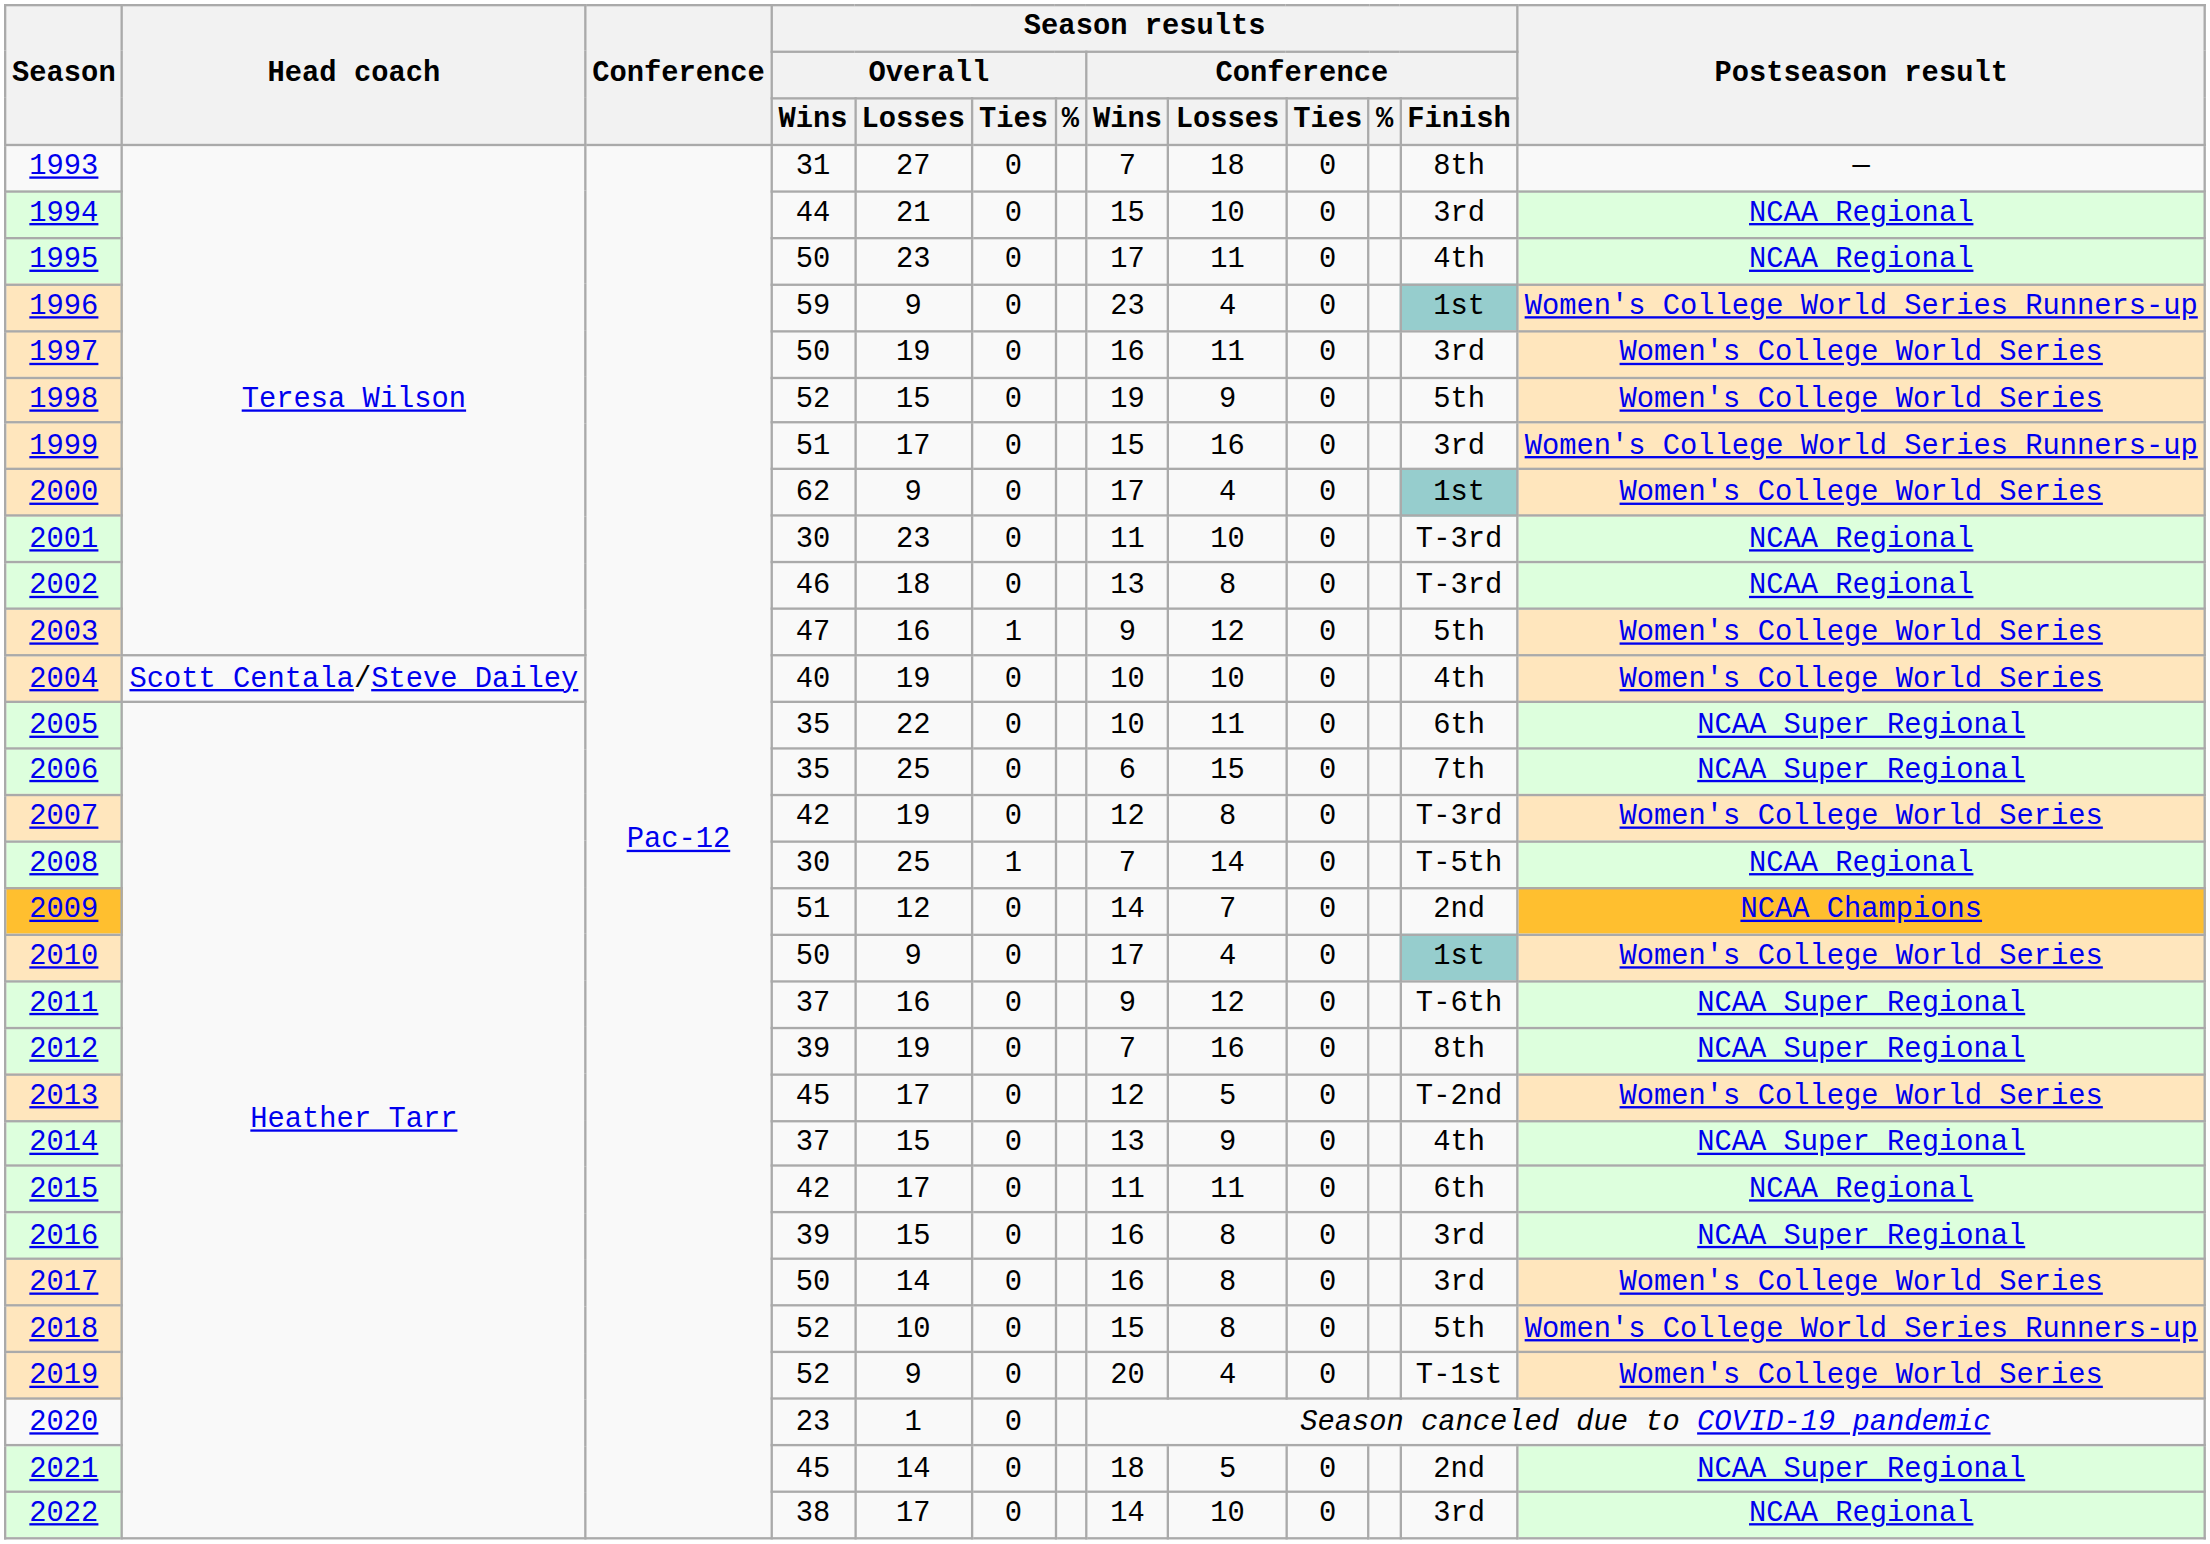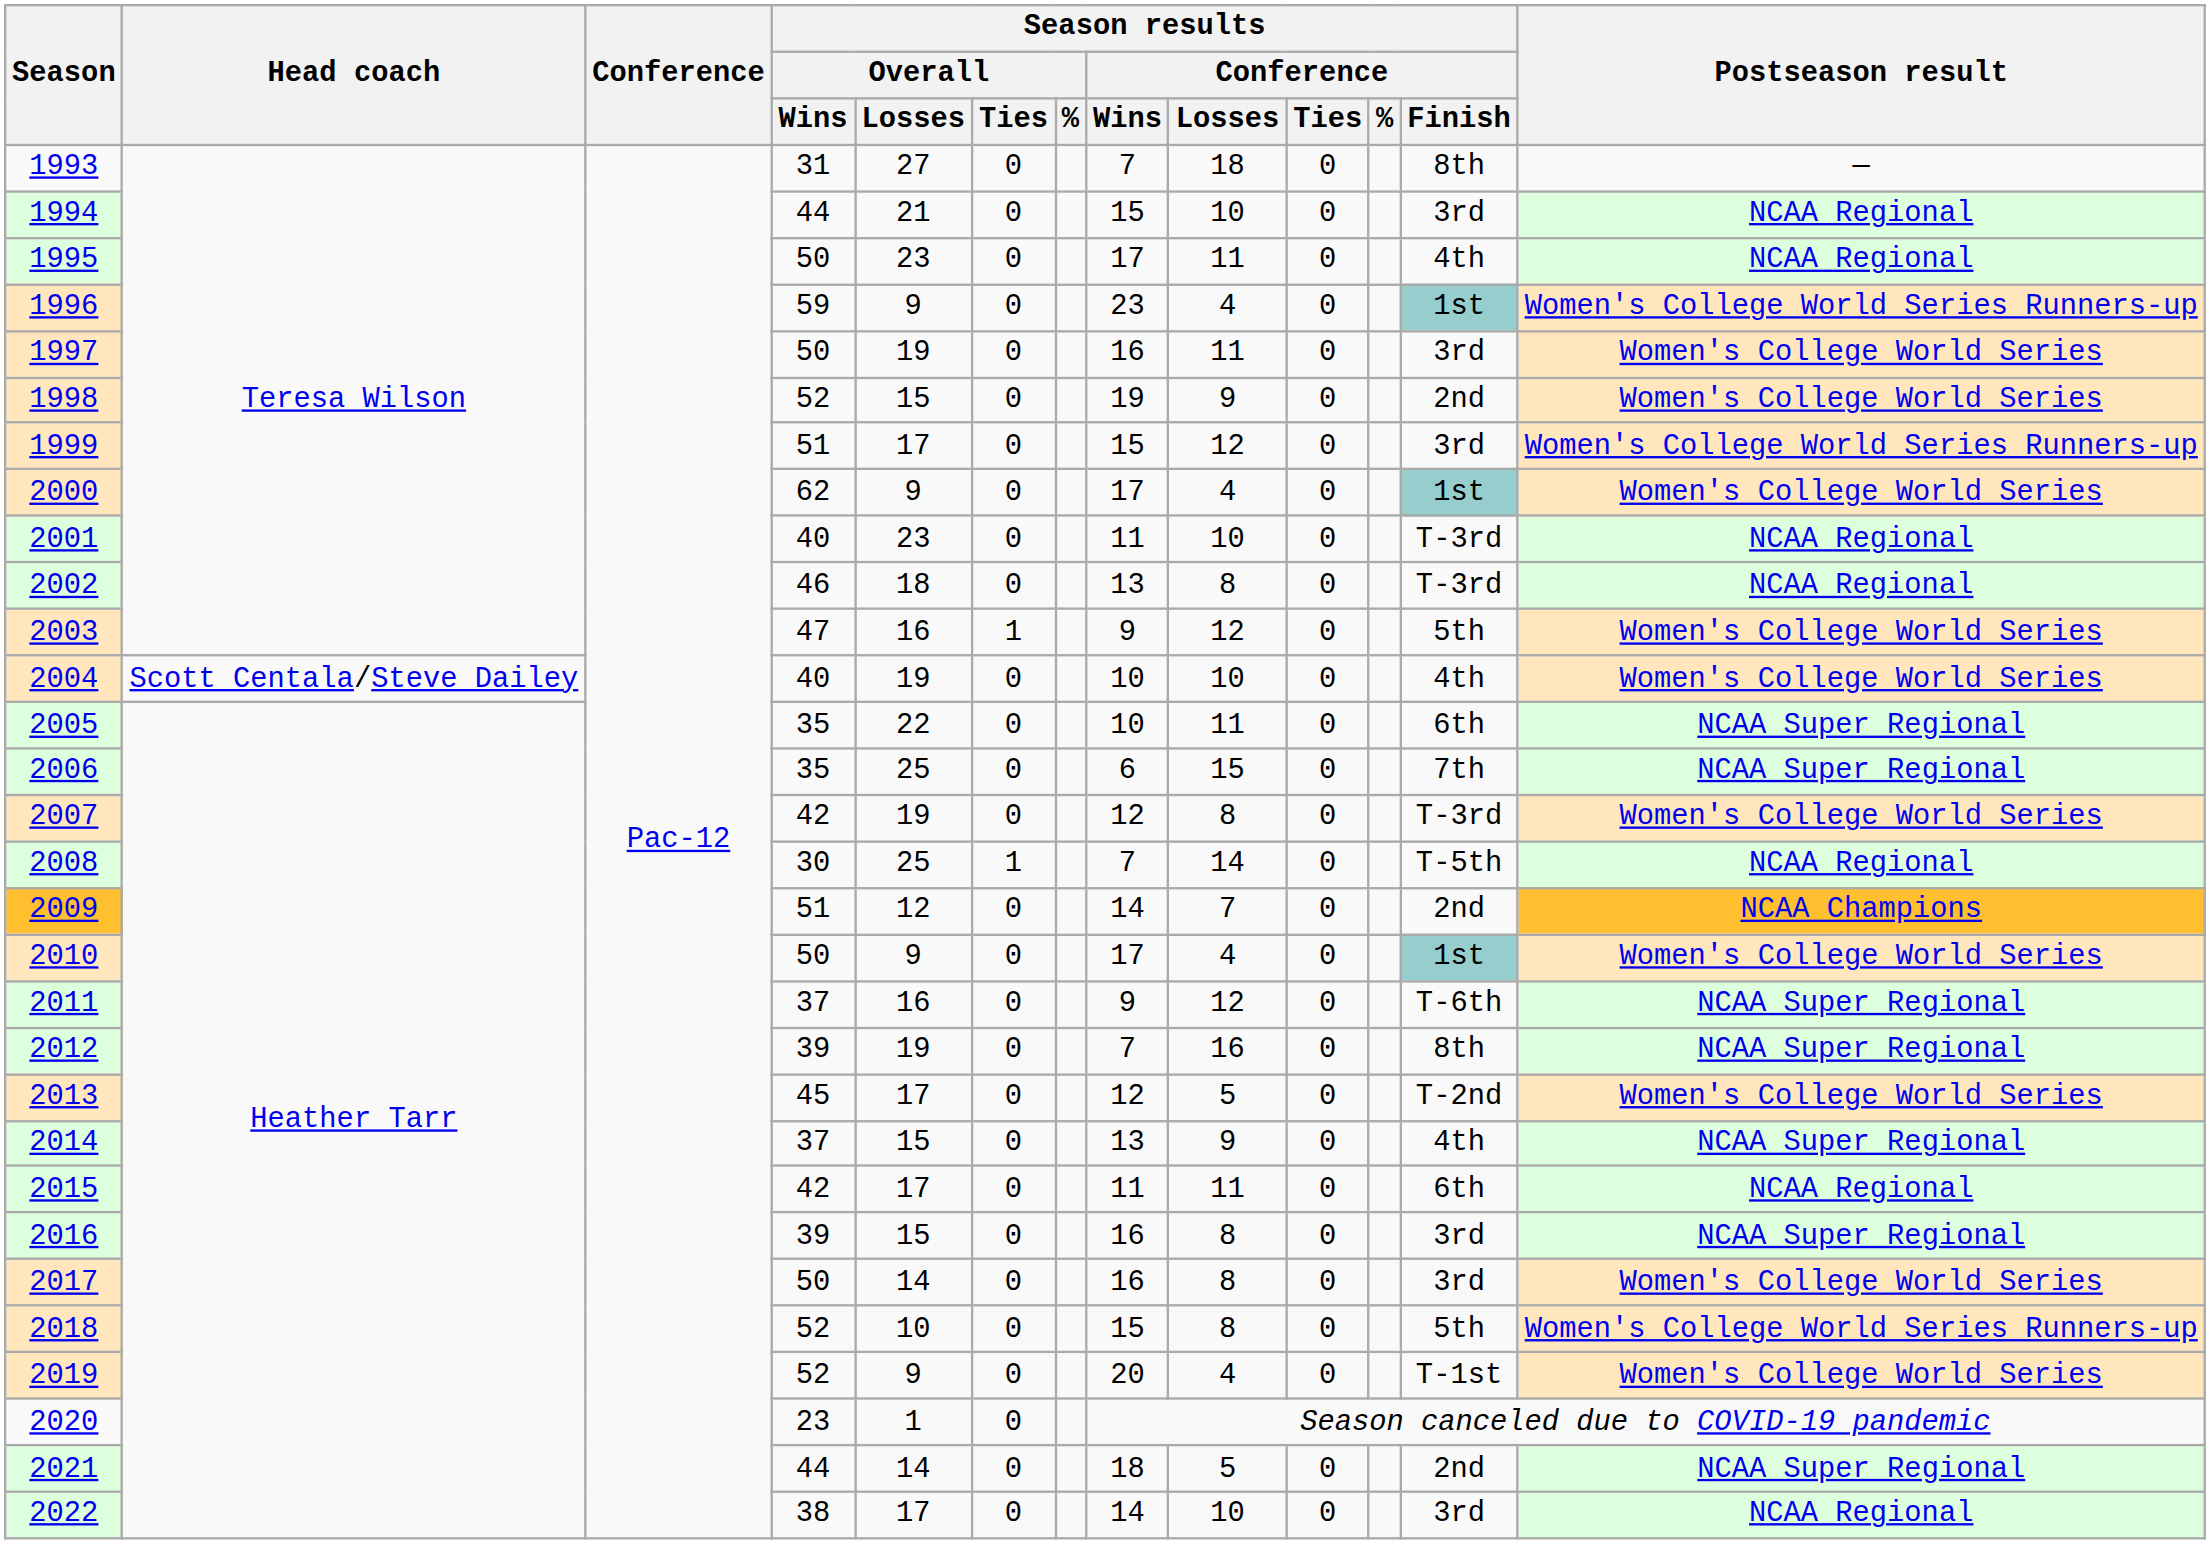 <table class="wikitable" style="font-size: 95%; text-align:center;">
 <tr>
 <th rowspan="3">Season</th>
 <th rowspan="3">Head coach</th>
 <th rowspan="3">Conference</th>
 <th colspan="9">Season results</th>
 <th rowspan="3">Postseason result<br></th>
 </tr>
 <tr>
 <th colspan="4">Overall</th>
 <th colspan="5">Conference</th>
 </tr>
 <tr>
 <th>Wins</th>
 <th>Losses</th>
 <th>Ties</th>
 <th>%</th>
 <th>Wins</th>
 <th>Losses</th>
 <th>Ties</th>
 <th>%</th>
 <th>Finish</th>
 </tr>
 <tr>
 <td><a href='#'>1993</a></td>
 <td rowspan=11><a href='#'>Teresa Wilson</a></td>
 <td rowspan=30><a href='#'>Pac-12</a></td>
 <td>31</td>
 <td>27</td>
 <td>0</td>
 <td></td>
 <td>7</td>
 <td>18</td>
 <td>0</td>
 <td></td>
 <td>8th</td>
 <td>—</td>
 </tr>
 <tr>
 <td bgcolor=DDFFDD><a href='#'>1994</a></td>
 <td>44</td>
 <td>21</td>
 <td>0</td>
 <td></td>
 <td>15</td>
 <td>10</td>
 <td>0</td>
 <td></td>
 <td>3rd</td>
 <td bgcolor=DDFFDD><a href='#'>NCAA Regional</a></td>
 </tr>
 <tr>
 <td bgcolor=DDFFDD><a href='#'>1995</a></td>
 <td>50</td>
 <td>23</td>
 <td>0</td>
 <td></td>
 <td>17</td>
 <td>11</td>
 <td>0</td>
 <td></td>
 <td>4th</td>
 <td bgcolor=DDFFDD><a href='#'>NCAA Regional</a></td>
 </tr>
 <tr>
 <td bgcolor=FFE6BD><a href='#'>1996</a></td>
 <td>59</td>
 <td>9</td>
 <td>0</td>
 <td></td>
 <td>23</td>
 <td>4</td>
 <td>0</td>
 <td></td>
 <td bgcolor=96CDCD>1st</td>
 <td bgcolor=FFE6BD><a href='#'>Women's College World Series Runners-up</a></td>
 </tr>
 <tr>
 <td bgcolor=FFE6BD><a href='#'>1997</a></td>
 <td>50</td>
 <td>19</td>
 <td>0</td>
 <td></td>
 <td>16</td>
 <td>11</td>
 <td>0</td>
 <td></td>
 <td>3rd</td>
 <td bgcolor=FFE6BD><a href='#'>Women's College World Series</a></td>
 </tr>
 <tr>
 <td bgcolor=FFE6BD><a href='#'>1998</a></td>
 <td>52</td>
 <td>15</td>
 <td>0</td>
 <td></td>
 <td>19</td>
 <td>9</td>
 <td>0</td>
 <td></td>
-<td>5th</td>
+<td>2nd</td>
 <td bgcolor=FFE6BD><a href='#'>Women's College World Series</a></td>
 </tr>
 <tr>
 <td bgcolor=FFE6BD><a href='#'>1999</a></td>
 <td>51</td>
 <td>17</td>
 <td>0</td>
 <td></td>
 <td>15</td>
-<td>16</td>
+<td>12</td>
 <td>0</td>
 <td></td>
 <td>3rd</td>
 <td bgcolor=FFE6BD><a href='#'>Women's College World Series Runners-up</a></td>
 </tr>
 <tr>
 <td bgcolor=FFE6BD><a href='#'>2000</a></td>
 <td>62</td>
 <td>9</td>
 <td>0</td>
 <td></td>
 <td>17</td>
 <td>4</td>
 <td>0</td>
 <td></td>
 <td bgcolor=96CDCD>1st</td>
 <td bgcolor=FFE6BD><a href='#'>Women's College World Series</a></td>
 </tr>
 <tr>
 <td bgcolor=DDFFDD><a href='#'>2001</a></td>
-<td>30</td>
+<td>40</td>
 <td>23</td>
 <td>0</td>
 <td></td>
 <td>11</td>
 <td>10</td>
 <td>0</td>
 <td></td>
 <td>T-3rd</td>
 <td bgcolor=DDFFDD><a href='#'>NCAA Regional</a></td>
 </tr>
 <tr>
 <td bgcolor=DDFFDD><a href='#'>2002</a></td>
 <td>46</td>
 <td>18</td>
 <td>0</td>
 <td></td>
 <td>13</td>
 <td>8</td>
 <td>0</td>
 <td></td>
 <td>T-3rd</td>
 <td bgcolor=DDFFDD><a href='#'>NCAA Regional</a></td>
 </tr>
 <tr>
 <td bgcolor=FFE6BD><a href='#'>2003</a></td>
 <td>47</td>
 <td>16</td>
 <td>1</td>
 <td></td>
 <td>9</td>
 <td>12</td>
 <td>0</td>
 <td></td>
 <td>5th</td>
 <td bgcolor=FFE6BD><a href='#'>Women's College World Series</a></td>
 </tr>
 <tr>
 <td bgcolor=FFE6BD><a href='#'>2004</a></td>
 <td><a href='#'>Scott Centala</a>/<a href='#'>Steve Dailey</a></td>
 <td>40</td>
 <td>19</td>
 <td>0</td>
 <td></td>
 <td>10</td>
 <td>10</td>
 <td>0</td>
 <td></td>
 <td>4th</td>
 <td bgcolor=FFE6BD><a href='#'>Women's College World Series</a></td>
 </tr>
 <tr>
 <td bgcolor=DDFFDD><a href='#'>2005</a></td>
 <td rowspan=18><a href='#'>Heather Tarr</a></td>
 <td>35</td>
 <td>22</td>
 <td>0</td>
 <td></td>
 <td>10</td>
 <td>11</td>
 <td>0</td>
 <td></td>
 <td>6th</td>
 <td bgcolor=DDFFDD><a href='#'>NCAA Super Regional</a></td>
 </tr>
 <tr>
 <td bgcolor=DDFFDD><a href='#'>2006</a></td>
 <td>35</td>
 <td>25</td>
 <td>0</td>
 <td></td>
 <td>6</td>
 <td>15</td>
 <td>0</td>
 <td></td>
 <td>7th</td>
 <td bgcolor=DDFFDD><a href='#'>NCAA Super Regional</a></td>
 </tr>
 <tr>
 <td bgcolor=FFE6BD><a href='#'>2007</a></td>
 <td>42</td>
 <td>19</td>
 <td>0</td>
 <td></td>
 <td>12</td>
 <td>8</td>
 <td>0</td>
 <td></td>
 <td>T-3rd</td>
 <td bgcolor=FFE6BD><a href='#'>Women's College World Series</a></td>
 </tr>
 <tr>
 <td bgcolor=DDFFDD><a href='#'>2008</a></td>
 <td>30</td>
 <td>25</td>
 <td>1</td>
 <td></td>
 <td>7</td>
 <td>14</td>
 <td>0</td>
 <td></td>
 <td>T-5th</td>
 <td bgcolor=DDFFDD><a href='#'>NCAA Regional</a></td>
 </tr>
 <tr>
 <td bgcolor=FFBF2F><a href='#'>2009</a></td>
 <td>51</td>
 <td>12</td>
 <td>0</td>
 <td></td>
 <td>14</td>
 <td>7</td>
 <td>0</td>
 <td></td>
 <td>2nd</td>
 <td bgcolor=FFBF2F><a href='#'>NCAA Champions</a></td>
 </tr>
 <tr>
 <td bgcolor=FFE6BD><a href='#'>2010</a></td>
 <td>50</td>
 <td>9</td>
 <td>0</td>
 <td></td>
 <td>17</td>
 <td>4</td>
 <td>0</td>
 <td></td>
 <td bgcolor=96CDCD>1st</td>
 <td bgcolor=FFE6BD><a href='#'>Women's College World Series</a></td>
 </tr>
 <tr>
 <td bgcolor=DDFFDD><a href='#'>2011</a></td>
 <td>37</td>
 <td>16</td>
 <td>0</td>
 <td></td>
 <td>9</td>
 <td>12</td>
 <td>0</td>
 <td></td>
 <td>T-6th</td>
 <td bgcolor=DDFFDD><a href='#'>NCAA Super Regional</a></td>
 </tr>
 <tr>
 <td bgcolor=DDFFDD><a href='#'>2012</a></td>
 <td>39</td>
 <td>19</td>
 <td>0</td>
 <td></td>
 <td>7</td>
 <td>16</td>
 <td>0</td>
 <td></td>
 <td>8th</td>
 <td bgcolor=DDFFDD><a href='#'>NCAA Super Regional</a></td>
 </tr>
 <tr>
 <td bgcolor=FFE6BD><a href='#'>2013</a></td>
 <td>45</td>
 <td>17</td>
 <td>0</td>
 <td></td>
 <td>12</td>
 <td>5</td>
 <td>0</td>
 <td></td>
 <td>T-2nd</td>
 <td bgcolor=FFE6BD><a href='#'>Women's College World Series</a></td>
 </tr>
 <tr>
 <td bgcolor=DDFFDD><a href='#'>2014</a></td>
 <td>37</td>
 <td>15</td>
 <td>0</td>
 <td></td>
 <td>13</td>
 <td>9</td>
 <td>0</td>
 <td></td>
 <td>4th</td>
 <td bgcolor=DDFFDD><a href='#'>NCAA Super Regional</a></td>
 </tr>
 <tr>
 <td bgcolor=DDFFDD><a href='#'>2015</a></td>
 <td>42</td>
 <td>17</td>
 <td>0</td>
 <td></td>
 <td>11</td>
 <td>11</td>
 <td>0</td>
 <td></td>
 <td>6th</td>
 <td bgcolor=DDFFDD><a href='#'>NCAA Regional</a></td>
 </tr>
 <tr>
 <td bgcolor=DDFFDD><a href='#'>2016</a></td>
 <td>39</td>
 <td>15</td>
 <td>0</td>
 <td></td>
 <td>16</td>
 <td>8</td>
 <td>0</td>
 <td></td>
 <td>3rd</td>
 <td bgcolor=DDFFDD><a href='#'>NCAA Super Regional</a></td>
 </tr>
 <tr>
 <td bgcolor=FFE6BD><a href='#'>2017</a></td>
 <td>50</td>
 <td>14</td>
 <td>0</td>
 <td></td>
 <td>16</td>
 <td>8</td>
 <td>0</td>
 <td></td>
 <td>3rd</td>
 <td bgcolor=FFE6BD><a href='#'>Women's College World Series</a></td>
 </tr>
 <tr>
 <td bgcolor=FFE6BD><a href='#'>2018</a></td>
 <td>52</td>
 <td>10</td>
 <td>0</td>
 <td></td>
 <td>15</td>
 <td>8</td>
 <td>0</td>
 <td></td>
 <td>5th</td>
 <td bgcolor=FFE6BD><a href='#'>Women's College World Series Runners-up</a></td>
 </tr>
 <tr>
 <td bgcolor=FFE6BD><a href='#'>2019</a></td>
 <td>52</td>
 <td>9</td>
 <td>0</td>
 <td></td>
 <td>20</td>
 <td>4</td>
 <td>0</td>
 <td></td>
 <td>T-1st</td>
 <td bgcolor=FFE6BD><a href='#'>Women's College World Series</a></td>
 </tr>
 <tr>
 <td><a href='#'>2020</a></td>
 <td>23</td>
 <td>1</td>
 <td>0</td>
 <td></td>
 <td colspan=6><em>Season canceled due to <a href='#'>COVID-19 pandemic</a></em></td>
 </tr>
 <tr>
 <td bgcolor=DDFFDD><a href='#'>2021</a></td>
-<td>45</td>
+<td>44</td>
 <td>14</td>
 <td>0</td>
 <td></td>
 <td>18</td>
 <td>5</td>
 <td>0</td>
 <td></td>
 <td>2nd</td>
 <td bgcolor=DDFFDD><a href='#'>NCAA Super Regional</a></td>
 </tr>
 <tr>
 <td bgcolor=DDFFDD><a href='#'>2022</a></td>
 <td>38</td>
 <td>17</td>
 <td>0</td>
 <td></td>
 <td>14</td>
 <td>10</td>
 <td>0</td>
 <td></td>
 <td>3rd</td>
 <td bgcolor=DDFFDD><a href='#'>NCAA Regional</a></td>
 </tr>
 </table>
